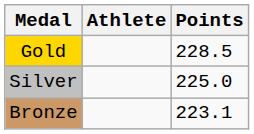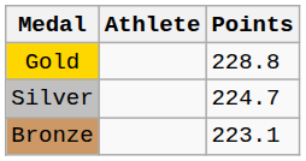 <table class="wikitable">
 <tr>
 <th>Medal</th>
 <th>Athlete</th>
 <th>Points</th>
 </tr>
 <tr>
 <td style="text-align:center;background-color:gold;">Gold</td>
 <td></td>
-<td>228.5</td>
+<td>228.8</td>
 </tr>
 <tr>
 <td style="text-align:center;background-color:silver;">Silver</td>
 <td></td>
-<td>225.0</td>
+<td>224.7</td>
 </tr>
 <tr>
 <td style="text-align:center;background-color:#CC9966;">Bronze</td>
 <td></td>
 <td>223.1</td>
 </tr>
 </table>
